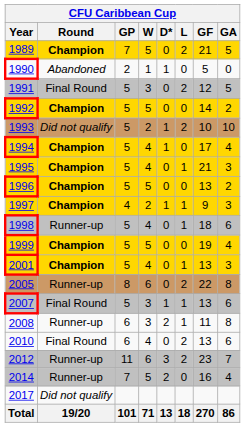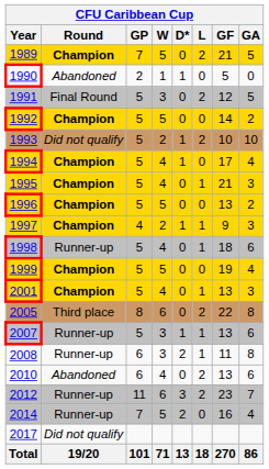 <table class="wikitable" style="text-align: center; font-size:90%;">
 <tr>
 <th colspan=8><a href='#'>CFU Caribbean Cup</a></th>
 </tr>
 <tr>
 <th>Year</th>
 <th>Round</th>
 <th>GP</th>
 <th>W</th>
 <th>D*</th>
 <th>L</th>
 <th>GF</th>
 <th>GA</th>
 </tr>
 <tr bgcolor=gold>
 <td> <a href='#'>1989</a></td>
 <td><strong>Champion</strong></td>
 <td>7</td>
 <td>5</td>
 <td>0</td>
 <td> 2 </td>
 <td>21</td>
 <td>5</td>
 </tr>
 <tr>
 <td style="border: 3px solid red"> <a href='#'>1990</a></td>
 <td><em>Abandoned</em></td>
 <td>2</td>
 <td>1</td>
 <td>1</td>
 <td>0</td>
 <td>5</td>
 <td>0</td>
 </tr>
 <tr bgcolor=silver>
 <td> <a href='#'>1991</a></td>
 <td>Final Round</td>
 <td>5</td>
 <td>3</td>
 <td>0</td>
 <td>2</td>
 <td>12</td>
 <td>5</td>
 </tr>
 <tr bgcolor=gold>
 <td style="border: 3px solid red"> <a href='#'>1992</a></td>
 <td><strong>Champion</strong></td>
 <td>5</td>
 <td>5</td>
 <td>0</td>
 <td>0</td>
 <td>14</td>
 <td>2</td>
 </tr>
 <tr bgcolor="cc9966">
 <td> <a href='#'>1993</a></td>
 <td><em>Did not qualify</em></td>
 <td>5</td>
 <td>2</td>
 <td>1</td>
 <td>2</td>
 <td>10</td>
 <td>10</td>
 </tr>
 <tr bgcolor=gold>
 <td style="border: 3px solid red"> <a href='#'>1994</a></td>
 <td><strong>Champion</strong></td>
 <td>5</td>
 <td>4</td>
 <td>1</td>
 <td>0</td>
 <td>17</td>
 <td>4</td>
 </tr>
 <tr bgcolor=gold>
 <td> <a href='#'>1995</a></td>
 <td><strong>Champion</strong></td>
 <td>5</td>
 <td>4</td>
 <td>0</td>
 <td>1</td>
 <td>21</td>
 <td>3</td>
 </tr>
 <tr bgcolor=gold>
 <td style="border: 3px solid red"> <a href='#'>1996</a></td>
 <td><strong>Champion</strong></td>
 <td>5</td>
 <td>5</td>
 <td>0</td>
 <td>0</td>
 <td>13</td>
 <td>2</td>
 </tr>
 <tr bgcolor=gold>
 <td> <a href='#'>1997</a></td>
 <td><strong>Champion</strong></td>
 <td>4</td>
 <td>2</td>
 <td>1</td>
 <td>1</td>
 <td>9</td>
 <td>3</td>
 </tr>
 <tr bgcolor=silver>
 <td style="border: 3px solid red"> <a href='#'>1998</a></td>
 <td>Runner-up</td>
 <td>5</td>
 <td>4</td>
 <td>0</td>
 <td>1</td>
 <td>18</td>
 <td>6</td>
 </tr>
 <tr bgcolor=gold>
 <td style="border: 3px solid red"> <a href='#'>1999</a></td>
 <td><strong>Champion</strong></td>
 <td>5</td>
 <td>5</td>
 <td>0</td>
 <td>0</td>
 <td>19</td>
 <td>4</td>
 </tr>
 <tr bgcolor=gold>
 <td style="border: 3px solid red"> <a href='#'>2001</a></td>
 <td><strong>Champion</strong></td>
 <td>5</td>
 <td>4</td>
 <td>0</td>
 <td>1</td>
 <td>13</td>
 <td>3</td>
 </tr>
 <tr bgcolor="cc9966">
 <td> <a href='#'>2005</a></td>
-<td>Runner-up</td>
+<td>Third place</td>
 <td>8</td>
 <td>6</td>
 <td>0</td>
 <td>2</td>
 <td>22</td>
 <td>8</td>
 </tr>
 <tr bgcolor=silver>
 <td style="border: 3px solid red"> <a href='#'>2007</a></td>
-<td>Final Round</td>
+<td>Runner-up</td>
 <td>5</td>
 <td>3</td>
 <td>1</td>
 <td>1</td>
 <td>13</td>
 <td>6</td>
 </tr>
 <tr>
 <td> <a href='#'>2008</a></td>
 <td>Runner-up</td>
 <td>6</td>
 <td>3</td>
 <td>2</td>
 <td>1</td>
 <td>11</td>
 <td>8</td>
 </tr>
 <tr>
 <td> <a href='#'>2010</a></td>
-<td>Final Round</td>
+<td><em>Abandoned</em></td>
 <td>6</td>
 <td>4</td>
 <td>0</td>
 <td>2</td>
 <td>13</td>
 <td>6</td>
 </tr>
 <tr bgcolor=silver>
 <td> <a href='#'>2012</a></td>
 <td>Runner-up</td>
 <td>11</td>
 <td>6</td>
 <td>3</td>
 <td>2</td>
 <td>23</td>
 <td>7</td>
 </tr>
 <tr bgcolor=silver>
 <td> <a href='#'>2014</a></td>
 <td>Runner-up</td>
 <td>7</td>
 <td>5</td>
 <td>2</td>
 <td>0</td>
 <td>16</td>
 <td>4</td>
 </tr>
 <tr>
 <td> <a href='#'>2017</a></td>
 <td><em>Did not qualify</em></td>
 <td></td>
 <td></td>
 <td></td>
 <td></td>
 <td></td>
 <td></td>
 </tr>
 <tr class="sortbottom">
 <th>Total</th>
 <th>19/20</th>
 <th>101</th>
 <th>71</th>
 <th>13</th>
 <th>18</th>
 <th>270</th>
 <th>86</th>
 </tr>
 </table>
